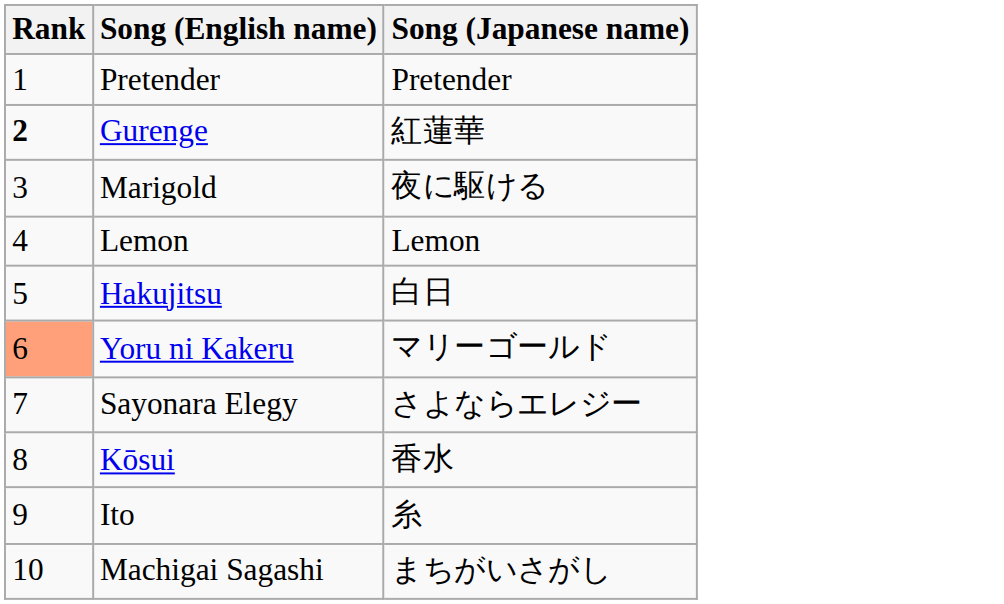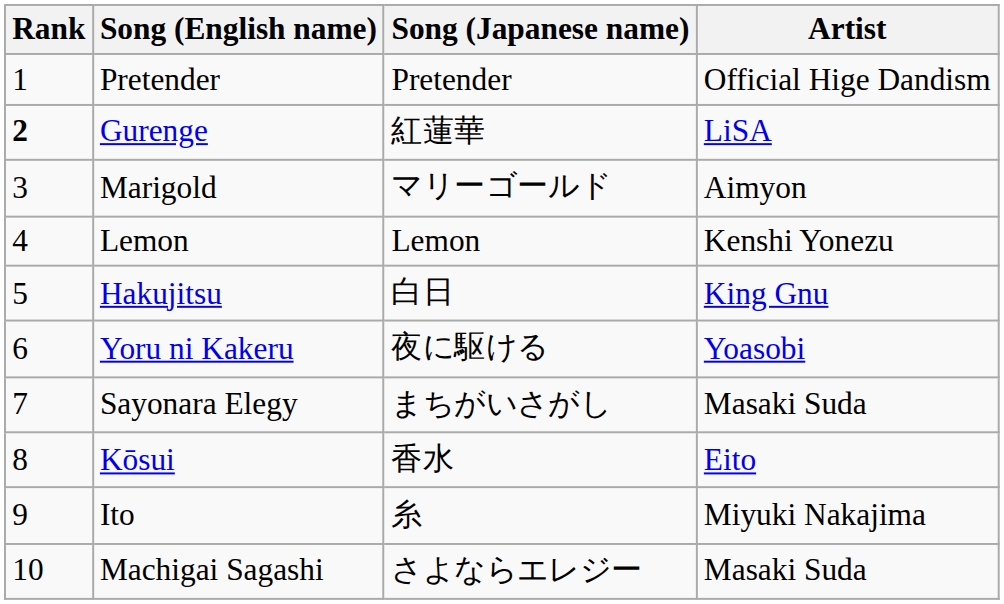 <table class="wikitable">
 <tr>
 <th>Rank</th>
 <th>Song (English name)</th>
 <th>Song (Japanese name)</th>
+<th>Artist</th>
 </tr>
 <tr>
 <td>1</td>
 <td>Pretender</td>
 <td>Pretender</td>
+<td>Official Hige Dandism</td>
 </tr>
 <tr>
 <td><strong>2</strong></td>
 <td><a href='#'>Gurenge</a></td>
 <td>紅蓮華</td>
+<td><a href='#'>LiSA</a></td>
 </tr>
 <tr>
 <td>3</td>
 <td>Marigold</td>
-<td>夜に駆ける</td>
+<td>マリーゴールド</td>
+<td>Aimyon</td>
 </tr>
 <tr>
 <td>4</td>
 <td>Lemon</td>
 <td>Lemon</td>
+<td>Kenshi Yonezu</td>
 </tr>
 <tr>
 <td>5</td>
 <td><a href='#'>Hakujitsu</a></td>
 <td>白日</td>
+<td><a href='#'>King Gnu</a></td>
 </tr>
 <tr>
-<td style="background: lightsalmon;">6</td>
+<td>6</td>
 <td><a href='#'>Yoru ni Kakeru</a></td>
-<td>マリーゴールド</td>
+<td>夜に駆ける</td>
+<td><a href='#'>Yoasobi</a></td>
 </tr>
 <tr>
 <td>7</td>
 <td>Sayonara Elegy</td>
-<td>さよならエレジー</td>
+<td>まちがいさがし</td>
+<td>Masaki Suda</td>
 </tr>
 <tr>
 <td>8</td>
 <td><a href='#'>Kōsui</a></td>
 <td>香水</td>
+<td><a href='#'>Eito</a></td>
 </tr>
 <tr>
 <td>9</td>
 <td>Ito</td>
 <td>糸</td>
+<td>Miyuki Nakajima</td>
 </tr>
 <tr>
 <td>10</td>
 <td>Machigai Sagashi</td>
-<td>まちがいさがし</td>
+<td>さよならエレジー</td>
+<td>Masaki Suda</td>
 </tr>
 </table>
